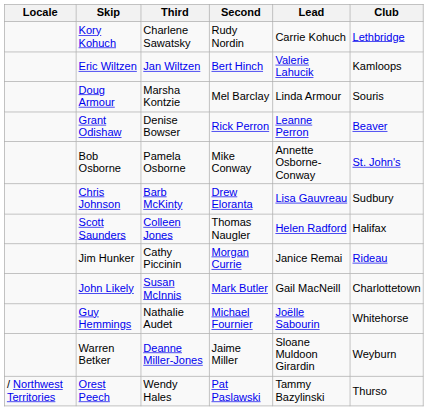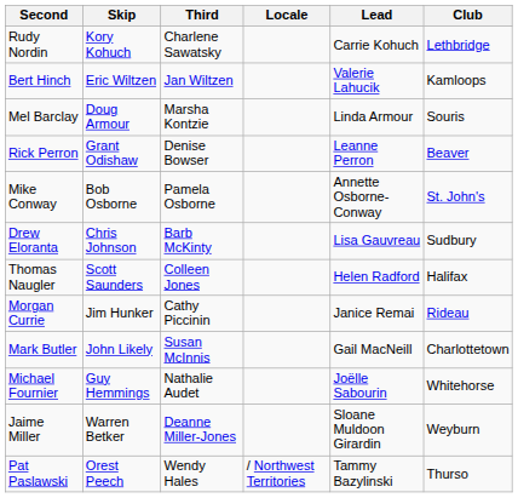 <table class="wikitable">
 <tr>
-<th>Locale</th>
+<th>Second</th>
 <th>Skip</th>
 <th>Third</th>
-<th>Second</th>
+<th>Locale</th>
 <th>Lead</th>
 <th>Club</th>
 </tr>
 <tr>
-<td></td>
+<td>Rudy Nordin</td>
 <td><a href='#'>Kory Kohuch</a></td>
 <td>Charlene Sawatsky</td>
-<td>Rudy Nordin</td>
+<td></td>
 <td>Carrie Kohuch</td>
 <td><a href='#'>Lethbridge</a></td>
 </tr>
 <tr>
-<td></td>
+<td><a href='#'>Bert Hinch</a></td>
 <td><a href='#'>Eric Wiltzen</a></td>
 <td><a href='#'>Jan Wiltzen</a></td>
-<td><a href='#'>Bert Hinch</a></td>
+<td></td>
 <td><a href='#'>Valerie Lahucik</a></td>
 <td>Kamloops</td>
 </tr>
 <tr>
-<td></td>
+<td>Mel Barclay</td>
 <td><a href='#'>Doug Armour</a></td>
 <td>Marsha Kontzie</td>
-<td>Mel Barclay</td>
+<td></td>
 <td>Linda Armour</td>
 <td>Souris</td>
 </tr>
 <tr>
-<td></td>
+<td><a href='#'>Rick Perron</a></td>
 <td><a href='#'>Grant Odishaw</a></td>
 <td>Denise Bowser</td>
-<td><a href='#'>Rick Perron</a></td>
+<td></td>
 <td><a href='#'>Leanne Perron</a></td>
 <td><a href='#'>Beaver</a></td>
 </tr>
 <tr>
-<td></td>
+<td>Mike Conway</td>
 <td>Bob Osborne</td>
 <td>Pamela Osborne</td>
-<td>Mike Conway</td>
+<td></td>
 <td>Annette Osborne-Conway</td>
 <td><a href='#'>St. John's</a></td>
 </tr>
 <tr>
-<td></td>
+<td><a href='#'>Drew Eloranta</a></td>
 <td><a href='#'>Chris Johnson</a></td>
 <td><a href='#'>Barb McKinty</a></td>
-<td><a href='#'>Drew Eloranta</a></td>
+<td></td>
 <td><a href='#'>Lisa Gauvreau</a></td>
 <td>Sudbury</td>
 </tr>
 <tr>
-<td></td>
+<td>Thomas Naugler</td>
 <td><a href='#'>Scott Saunders</a></td>
 <td><a href='#'>Colleen Jones</a></td>
-<td>Thomas Naugler</td>
+<td></td>
 <td><a href='#'>Helen Radford</a></td>
 <td>Halifax</td>
 </tr>
 <tr>
-<td></td>
+<td><a href='#'>Morgan Currie</a></td>
 <td>Jim Hunker</td>
 <td>Cathy Piccinin</td>
-<td><a href='#'>Morgan Currie</a></td>
+<td></td>
 <td>Janice Remai</td>
 <td><a href='#'>Rideau</a></td>
 </tr>
 <tr>
-<td></td>
+<td><a href='#'>Mark Butler</a></td>
 <td><a href='#'>John Likely</a></td>
 <td><a href='#'>Susan McInnis</a></td>
-<td><a href='#'>Mark Butler</a></td>
+<td></td>
 <td>Gail MacNeill</td>
 <td>Charlottetown</td>
 </tr>
 <tr>
-<td></td>
+<td><a href='#'>Michael Fournier</a></td>
 <td><a href='#'>Guy Hemmings</a></td>
 <td>Nathalie Audet</td>
-<td><a href='#'>Michael Fournier</a></td>
+<td></td>
 <td><a href='#'>Joëlle Sabourin</a></td>
 <td>Whitehorse</td>
 </tr>
 <tr>
-<td></td>
+<td>Jaime Miller</td>
 <td>Warren Betker</td>
 <td><a href='#'>Deanne Miller-Jones</a></td>
-<td>Jaime Miller</td>
+<td></td>
 <td>Sloane Muldoon Girardin</td>
 <td>Weyburn</td>
 </tr>
 <tr>
-<td> / <a href='#'>Northwest Territories</a></td>
+<td><a href='#'>Pat Paslawski</a></td>
 <td><a href='#'>Orest Peech</a></td>
 <td>Wendy Hales</td>
-<td><a href='#'>Pat Paslawski</a></td>
+<td> / <a href='#'>Northwest Territories</a></td>
 <td>Tammy Bazylinski</td>
 <td>Thurso</td>
 </tr>
 </table>
